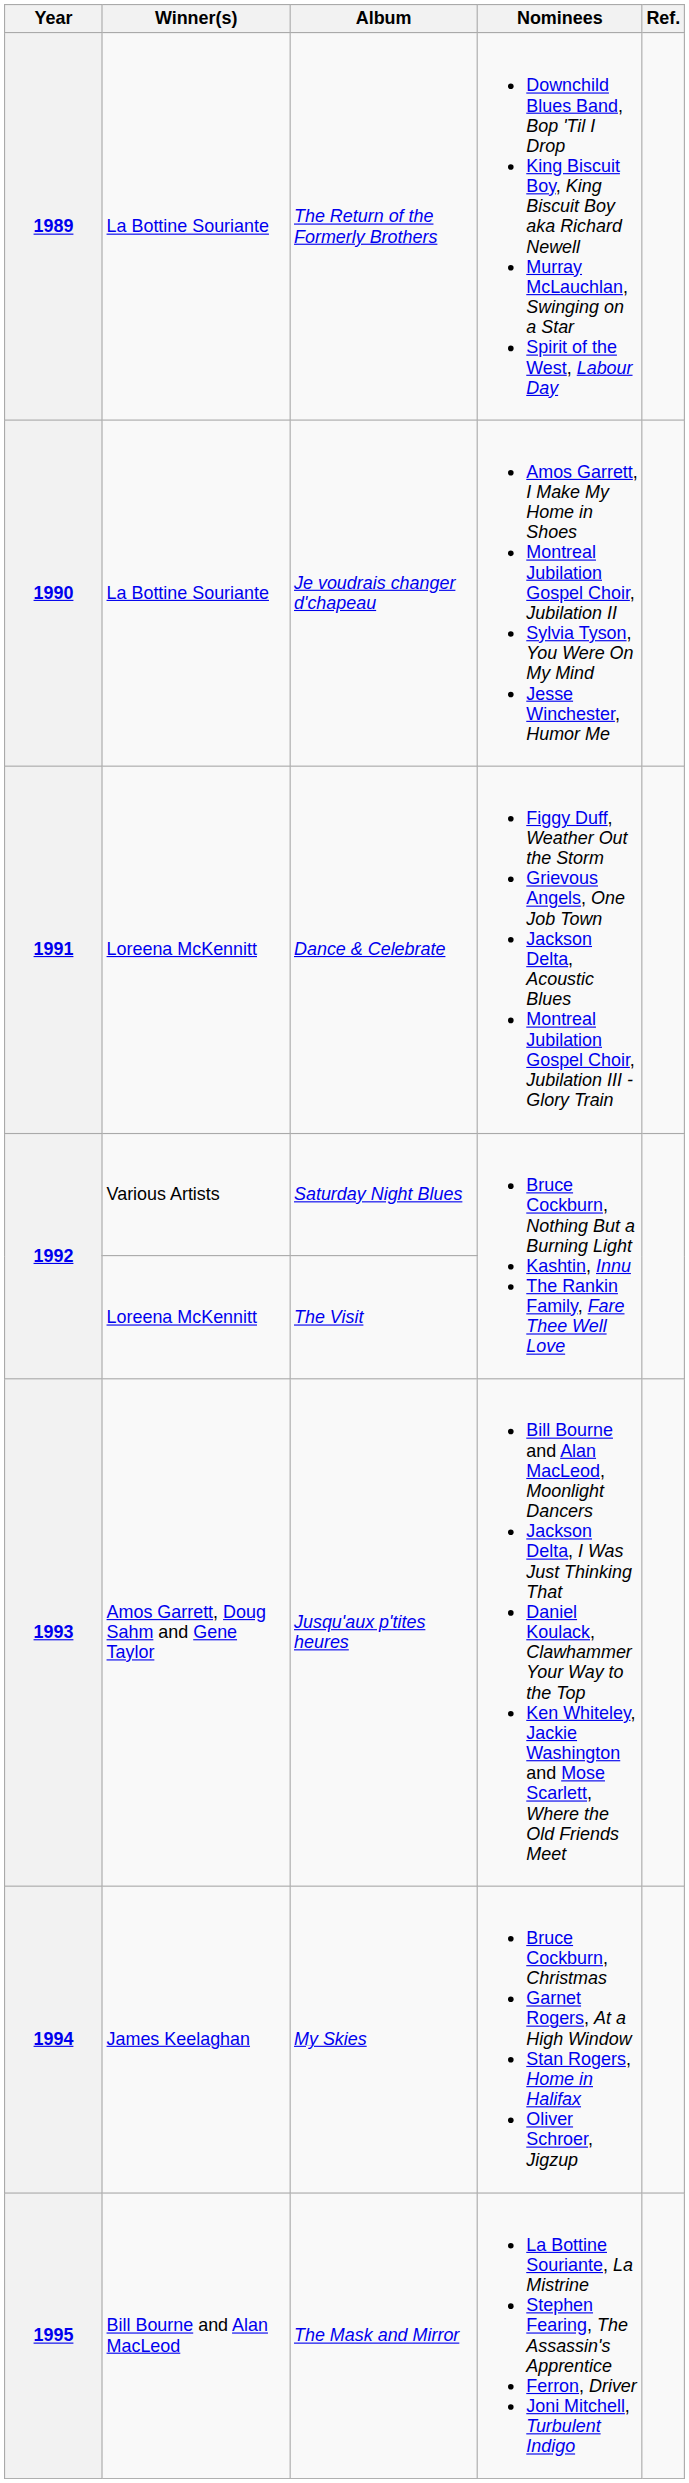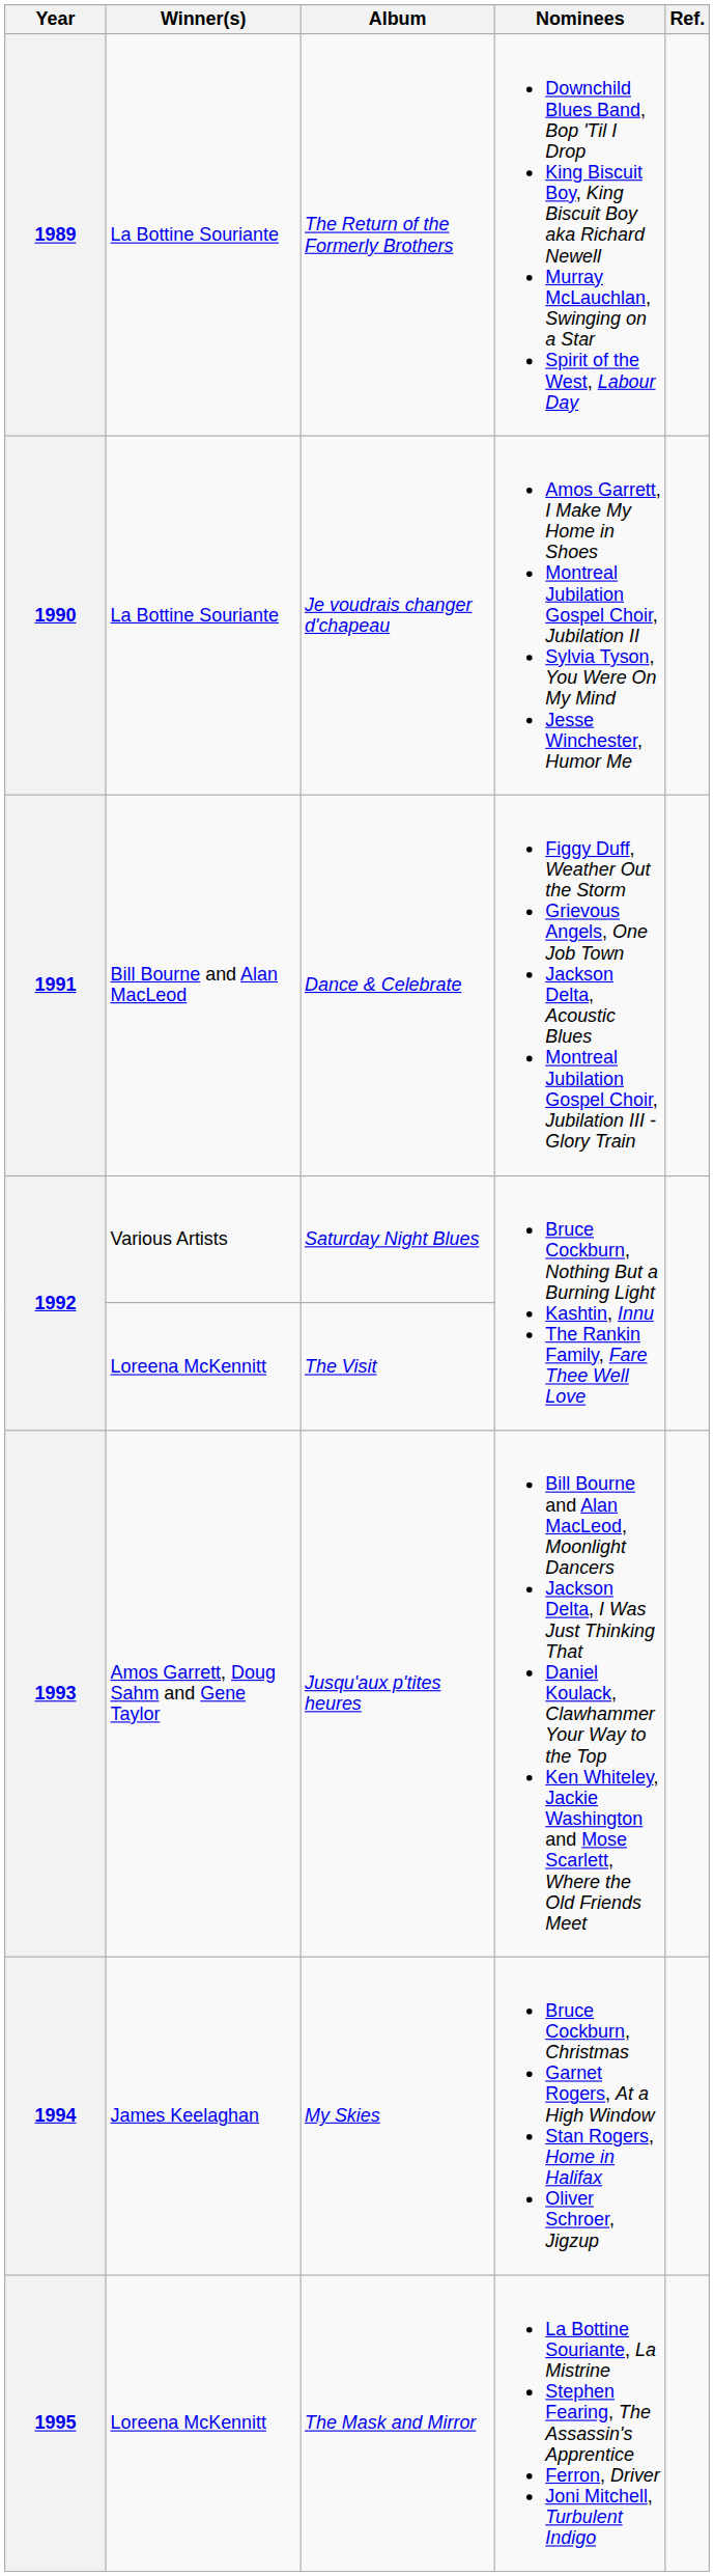 <table class="wikitable sortable">
 <tr>
 <th scope="col" style="width:5em;">Year</th>
 <th scope="col" style="width:10em;">Winner(s)</th>
 <th scope="col" style="width:10em;">Album</th>
 <th scope="col" class="unsortable">Nominees</th>
 <th scope="col" class="unsortable">Ref.</th>
 </tr>
 <tr>
 <th scope="row"><a href='#'>1989</a></th>
 <td><a href='#'>La Bottine Souriante</a></td>
 <td><em><a href='#'>The Return of the Formerly Brothers</a></em></td>
 <td><br><ul><li><a href='#'>Downchild Blues Band</a>, <em>Bop 'Til I Drop</em></li><li><a href='#'>King Biscuit Boy</a>, <em>King Biscuit Boy aka Richard Newell</em></li><li><a href='#'>Murray McLauchlan</a>, <em>Swinging on a Star</em></li><li><a href='#'>Spirit of the West</a>, <em><a href='#'>Labour Day</a></em></li></ul></td>
 <td align="center"></td>
 </tr>
 <tr>
 <th scope="row"><a href='#'>1990</a></th>
 <td><a href='#'>La Bottine Souriante</a></td>
 <td><em><a href='#'>Je voudrais changer d'chapeau</a></em></td>
 <td><br><ul><li><a href='#'>Amos Garrett</a>, <em>I Make My Home in Shoes</em></li><li><a href='#'>Montreal Jubilation Gospel Choir</a>, <em>Jubilation II</em></li><li><a href='#'>Sylvia Tyson</a>, <em>You Were On My Mind</em></li><li><a href='#'>Jesse Winchester</a>, <em>Humor Me</em></li></ul></td>
 <td align="center"></td>
 </tr>
 <tr>
 <th scope="row"><a href='#'>1991</a></th>
-<td><a href='#'>Loreena McKennitt</a></td>
+<td><a href='#'>Bill Bourne</a> and <a href='#'>Alan MacLeod</a></td>
 <td><em><a href='#'>Dance & Celebrate</a></em></td>
 <td><br><ul><li><a href='#'>Figgy Duff</a>, <em>Weather Out the Storm</em></li><li><a href='#'>Grievous Angels</a>, <em>One Job Town</em></li><li><a href='#'>Jackson Delta</a>, <em>Acoustic Blues</em></li><li><a href='#'>Montreal Jubilation Gospel Choir</a>, <em>Jubilation III - Glory Train</em></li></ul></td>
 <td align="center"></td>
 </tr>
 <tr>
 <th scope="row" rowspan=2><a href='#'>1992</a></th>
 <td>Various Artists</td>
 <td><em><a href='#'>Saturday Night Blues</a></em></td>
 <td rowspan=2><br><ul><li><a href='#'>Bruce Cockburn</a>, <em>Nothing But a Burning Light</em></li><li><a href='#'>Kashtin</a>, <em><a href='#'>Innu</a></em></li><li><a href='#'>The Rankin Family</a>, <em><a href='#'>Fare Thee Well Love</a></em></li></ul></td>
 <td rowspan=2 align="center"></td>
 </tr>
 <tr>
 <td><a href='#'>Loreena McKennitt</a></td>
 <td><em><a href='#'>The Visit</a></em></td>
 </tr>
 <tr>
 <th scope="row"><a href='#'>1993</a></th>
 <td><a href='#'>Amos Garrett</a>, <a href='#'>Doug Sahm</a> and <a href='#'>Gene Taylor</a></td>
 <td><em><a href='#'>Jusqu'aux p'tites heures</a></em></td>
 <td><br><ul><li><a href='#'>Bill Bourne</a> and <a href='#'>Alan MacLeod</a>, <em>Moonlight Dancers</em></li><li><a href='#'>Jackson Delta</a>, <em>I Was Just Thinking That</em></li><li><a href='#'>Daniel Koulack</a>, <em>Clawhammer Your Way to the Top</em></li><li><a href='#'>Ken Whiteley</a>, <a href='#'>Jackie Washington</a> and <a href='#'>Mose Scarlett</a>, <em>Where the Old Friends Meet</em></li></ul></td>
 <td align="center"></td>
 </tr>
 <tr>
 <th scope="row"><a href='#'>1994</a></th>
 <td><a href='#'>James Keelaghan</a></td>
 <td><em><a href='#'>My Skies</a></em></td>
 <td><br><ul><li><a href='#'>Bruce Cockburn</a>, <em>Christmas</em></li><li><a href='#'>Garnet Rogers</a>, <em>At a High Window</em></li><li><a href='#'>Stan Rogers</a>, <em><a href='#'>Home in Halifax</a></em></li><li><a href='#'>Oliver Schroer</a>, <em>Jigzup</em></li></ul></td>
 <td align="center"></td>
 </tr>
 <tr>
 <th scope="row"><a href='#'>1995</a></th>
-<td><a href='#'>Bill Bourne</a> and <a href='#'>Alan MacLeod</a></td>
+<td><a href='#'>Loreena McKennitt</a></td>
 <td><em><a href='#'>The Mask and Mirror</a></em></td>
 <td><br><ul><li><a href='#'>La Bottine Souriante</a>, <em>La Mistrine</em></li><li><a href='#'>Stephen Fearing</a>, <em>The Assassin's Apprentice</em></li><li><a href='#'>Ferron</a>, <em>Driver</em></li><li><a href='#'>Joni Mitchell</a>, <em><a href='#'>Turbulent Indigo</a></em></li></ul></td>
 <td align="center"></td>
 </tr>
 </table>
